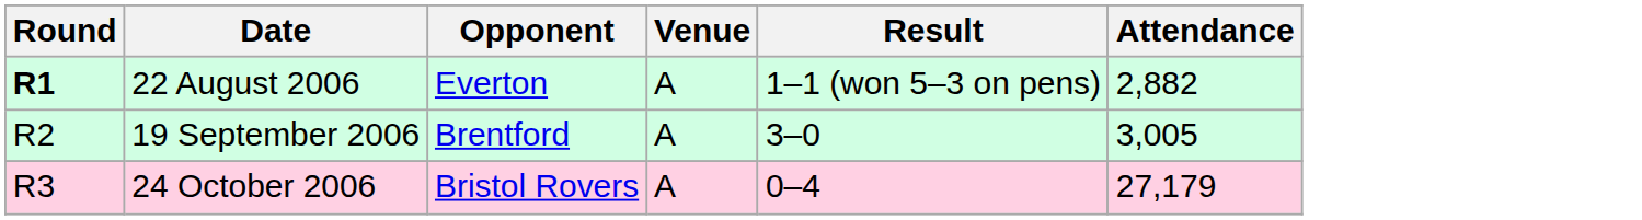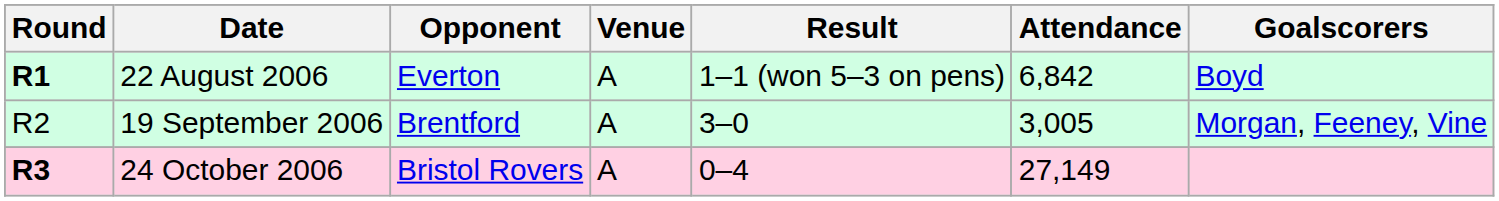 <table class="wikitable">
 <tr>
 <th>Round</th>
 <th>Date</th>
 <th>Opponent</th>
 <th>Venue</th>
 <th>Result</th>
 <th>Attendance</th>
+<th>Goalscorers</th>
 </tr>
 <tr style="background-color: #d0ffe3;">
 <td><strong>R1</strong></td>
 <td>22 August 2006</td>
 <td><a href='#'>Everton</a></td>
 <td>A</td>
 <td>1–1 (won 5–3 on pens)</td>
-<td>2,882</td>
+<td>6,842</td>
+<td><a href='#'>Boyd</a></td>
 </tr>
 <tr style="background-color: #d0ffe3;">
 <td>R2</td>
 <td>19 September 2006</td>
 <td><a href='#'>Brentford</a></td>
 <td>A</td>
 <td>3–0</td>
 <td>3,005</td>
+<td><a href='#'>Morgan</a>, <a href='#'>Feeney</a>, <a href='#'>Vine</a></td>
 </tr>
 <tr style="background-color: #ffd0e3;">
-<td>R3</td>
+<td><strong>R3</strong></td>
 <td>24 October 2006</td>
 <td><a href='#'>Bristol Rovers</a></td>
 <td>A</td>
 <td>0–4</td>
-<td>27,179</td>
+<td>27,149</td>
+<td></td>
 </tr>
 </table>
